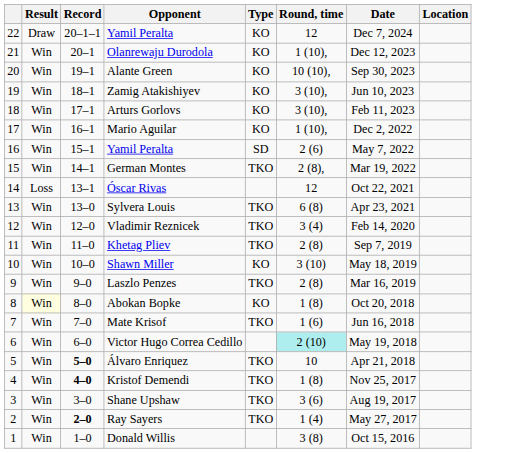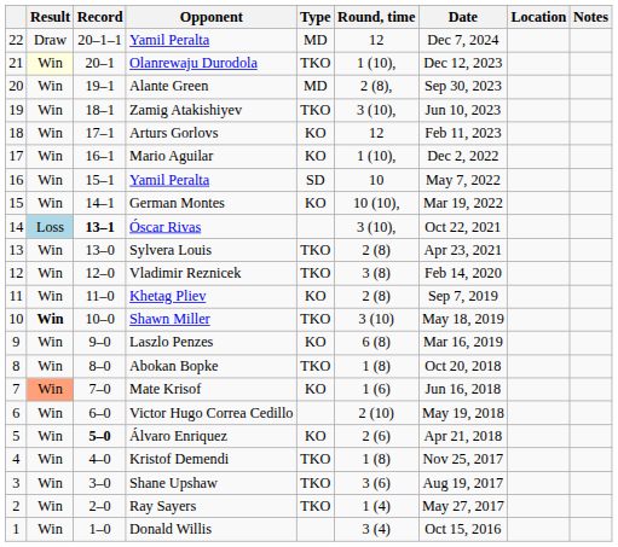 <table class="wikitable" style="text-align:center">
 <tr>
 <th></th>
 <th>Result</th>
 <th>Record</th>
 <th>Opponent</th>
 <th>Type</th>
 <th>Round, time</th>
 <th>Date</th>
 <th>Location</th>
+<th>Notes</th>
 </tr>
 <tr>
 <td>22</td>
 <td>Draw</td>
 <td>20–1–1</td>
 <td align=left><a href='#'>Yamil Peralta</a></td>
-<td>KO</td>
+<td>MD</td>
 <td>12</td>
 <td>Dec 7, 2024</td>
+<td align=left></td>
 <td align=left></td>
 </tr>
 <tr>
 <td>21</td>
-<td>Win</td>
+<td style="background: lightyellow;">Win</td>
 <td>20–1</td>
 <td align=left><a href='#'>Olanrewaju Durodola</a></td>
-<td>KO</td>
+<td>TKO</td>
 <td>1 (10), </td>
 <td>Dec 12, 2023</td>
 <td align=left></td>
+<td></td>
 </tr>
 <tr>
 <td>20</td>
 <td>Win</td>
 <td>19–1</td>
 <td align="left">Alante Green</td>
-<td>KO</td>
-<td>10 (10), </td>
+<td>MD</td>
+<td>2 (8), </td>
 <td>Sep 30, 2023</td>
+<td align=left></td>
 <td align=left></td>
 </tr>
 <tr>
 <td>19</td>
 <td>Win</td>
 <td>18–1</td>
 <td align="left">Zamig Atakishiyev</td>
-<td>KO</td>
+<td>TKO</td>
 <td>3 (10), </td>
 <td>Jun 10, 2023</td>
 <td align=left></td>
+<td></td>
 </tr>
 <tr>
 <td>18</td>
 <td>Win</td>
 <td>17–1</td>
 <td align="left">Arturs Gorlovs</td>
 <td>KO</td>
-<td>3 (10), </td>
+<td>12</td>
 <td>Feb 11, 2023</td>
 <td align=left></td>
+<td></td>
 </tr>
 <tr>
 <td>17</td>
 <td>Win</td>
 <td>16–1</td>
 <td align="left">Mario Aguilar</td>
 <td>KO</td>
 <td>1 (10), </td>
 <td>Dec 2, 2022</td>
 <td align="left"></td>
+<td></td>
 </tr>
 <tr>
 <td>16</td>
 <td>Win</td>
 <td>15–1</td>
 <td align="left"><a href='#'>Yamil Peralta</a></td>
 <td>SD</td>
-<td>2 (6)</td>
+<td>10</td>
 <td>May 7, 2022</td>
 <td align="left"></td>
+<td align=left></td>
 </tr>
 <tr>
 <td>15</td>
 <td>Win</td>
 <td>14–1</td>
 <td align=left>German Montes</td>
-<td>TKO</td>
-<td>2 (8), </td>
+<td>KO</td>
+<td>10 (10), </td>
 <td>Mar 19, 2022</td>
 <td align=left></td>
+<td></td>
 </tr>
 <tr>
 <td>14</td>
-<td>Loss</td>
-<td>13–1</td>
+<td style="background: lightblue;">Loss</td>
+<td><strong>13–1</strong></td>
 <td align=left><a href='#'>Óscar Rivas</a></td>
 <td></td>
-<td>12</td>
+<td>3 (10), </td>
 <td>Oct 22, 2021</td>
+<td align=left></td>
 <td align=left></td>
 </tr>
 <tr>
 <td>13</td>
 <td>Win</td>
 <td>13–0</td>
 <td align=left>Sylvera Louis</td>
 <td>TKO</td>
-<td>6 (8)</td>
+<td>2 (8)</td>
 <td>Apr 23, 2021</td>
 <td align=left></td>
+<td></td>
 </tr>
 <tr>
 <td>12</td>
 <td>Win</td>
 <td>12–0</td>
 <td align=left>Vladimir Reznicek</td>
 <td>TKO</td>
-<td>3 (4)</td>
+<td>3 (8)</td>
 <td>Feb 14, 2020</td>
+<td align=left></td>
 <td align=left></td>
 </tr>
 <tr>
 <td>11</td>
 <td>Win</td>
 <td>11–0</td>
 <td align=left><a href='#'>Khetag Pliev</a></td>
-<td>TKO</td>
+<td>KO</td>
 <td>2 (8)</td>
 <td>Sep 7, 2019</td>
 <td align=left></td>
+<td></td>
 </tr>
 <tr>
 <td>10</td>
-<td>Win</td>
+<td><strong>Win</strong></td>
 <td>10–0</td>
 <td align=left><a href='#'>Shawn Miller</a></td>
-<td>KO</td>
+<td>TKO</td>
 <td>3 (10)</td>
 <td>May 18, 2019</td>
+<td align=left></td>
 <td align=left></td>
 </tr>
 <tr>
 <td>9</td>
 <td>Win</td>
 <td>9–0</td>
 <td align=left>Laszlo Penzes</td>
-<td>TKO</td>
-<td>2 (8)</td>
+<td>KO</td>
+<td>6 (8)</td>
 <td>Mar 16, 2019</td>
 <td align=left></td>
+<td></td>
 </tr>
 <tr>
 <td>8</td>
-<td style="background: lightyellow;">Win</td>
+<td>Win</td>
 <td>8–0</td>
 <td align=left>Abokan Bopke</td>
-<td>KO</td>
+<td>TKO</td>
 <td>1 (8)</td>
 <td>Oct 20, 2018</td>
+<td align=left></td>
 <td align=left></td>
 </tr>
 <tr>
 <td>7</td>
-<td>Win</td>
+<td style="background: lightsalmon;">Win</td>
 <td>7–0</td>
 <td align=left>Mate Krisof</td>
-<td>TKO</td>
+<td>KO</td>
 <td>1 (6)</td>
 <td>Jun 16, 2018</td>
 <td align=left></td>
+<td></td>
 </tr>
 <tr>
 <td>6</td>
 <td>Win</td>
 <td>6–0</td>
 <td align=left>Victor Hugo Correa Cedillo</td>
 <td></td>
-<td style="background: paleturquoise;">2 (10)</td>
+<td>2 (10)</td>
 <td>May 19, 2018</td>
+<td align=left></td>
 <td align=left></td>
 </tr>
 <tr>
 <td>5</td>
 <td>Win</td>
 <td><strong>5–0</strong></td>
 <td align=left>Álvaro Enriquez</td>
-<td>TKO</td>
-<td>10</td>
+<td>KO</td>
+<td>2 (6)</td>
 <td>Apr 21, 2018</td>
 <td align=left></td>
+<td></td>
 </tr>
 <tr>
 <td>4</td>
 <td>Win</td>
-<td><strong>4–0</strong></td>
+<td>4–0</td>
 <td align=left>Kristof Demendi</td>
 <td>TKO</td>
 <td>1 (8)</td>
 <td>Nov 25, 2017</td>
 <td align=left></td>
+<td></td>
 </tr>
 <tr>
 <td>3</td>
 <td>Win</td>
 <td>3–0</td>
 <td align=left>Shane Upshaw</td>
 <td>TKO</td>
 <td>3 (6)</td>
 <td>Aug 19, 2017</td>
 <td align=left></td>
+<td></td>
 </tr>
 <tr>
 <td>2</td>
 <td>Win</td>
-<td><strong>2–0</strong></td>
+<td>2–0</td>
 <td align=left>Ray Sayers</td>
 <td>TKO</td>
 <td>1 (4)</td>
 <td>May 27, 2017</td>
 <td align=left></td>
+<td></td>
 </tr>
 <tr>
 <td>1</td>
 <td>Win</td>
 <td>1–0</td>
 <td align=left>Donald Willis</td>
 <td></td>
-<td>3 (8)</td>
+<td>3 (4)</td>
 <td>Oct 15, 2016</td>
 <td align=left></td>
+<td></td>
 </tr>
 </table>
